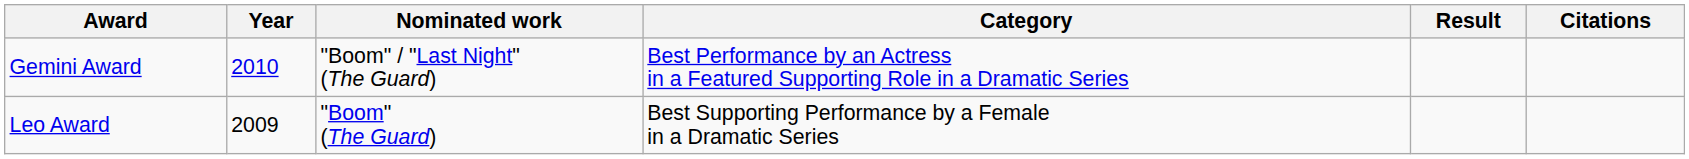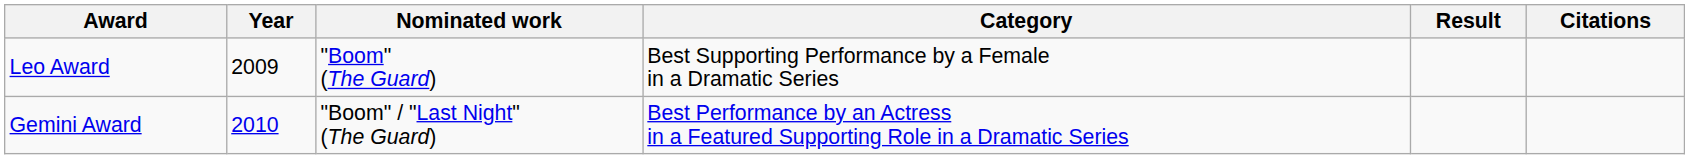 <table class="wikitable sortable plainrowheaders" style="width: 100%;">
 <tr>
 <th>Award</th>
 <th>Year</th>
 <th>Nominated work</th>
 <th>Category</th>
 <th>Result</th>
 <th scope="col" class="unsortable">Citations</th>
 </tr>
 <tr>
+<td><a href='#'>Leo Award</a></td>
+<td>2009</td>
+<td>"<a href='#'>Boom</a>"<br>(<a href='#'><em>The Guard</em></a>)</td>
+<td>Best Supporting Performance by a Female<br>in a Dramatic Series</td>
+<td></td>
+<td></td>
+</tr>
+<tr>
 <td><a href='#'>Gemini Award</a></td>
 <td><a href='#'>2010</a></td>
 <td>"Boom" / "<a href='#'>Last Night</a>"<br>(<em>The Guard</em>)</td>
 <td><a href='#'>Best Performance by an Actress<br>in a Featured Supporting Role in a Dramatic Series</a></td>
 <td></td>
 <td></td>
 </tr>
-<tr>
-<td><a href='#'>Leo Award</a></td>
-<td>2009</td>
-<td>"<a href='#'>Boom</a>"<br>(<a href='#'><em>The Guard</em></a>)</td>
-<td>Best Supporting Performance by a Female<br>in a Dramatic Series</td>
-<td></td>
-<td></td>
-</tr>
 </table>
